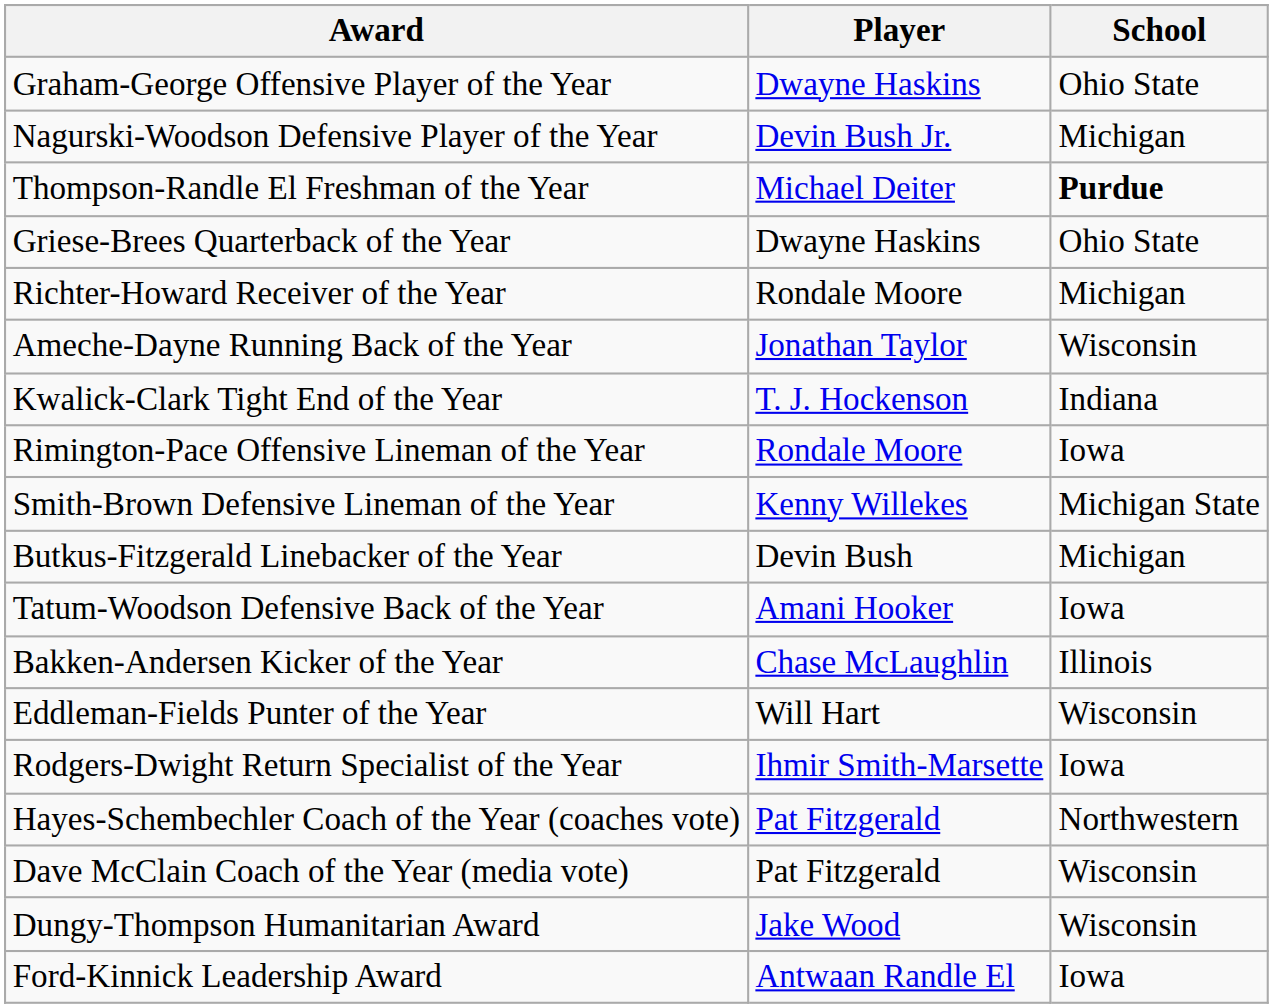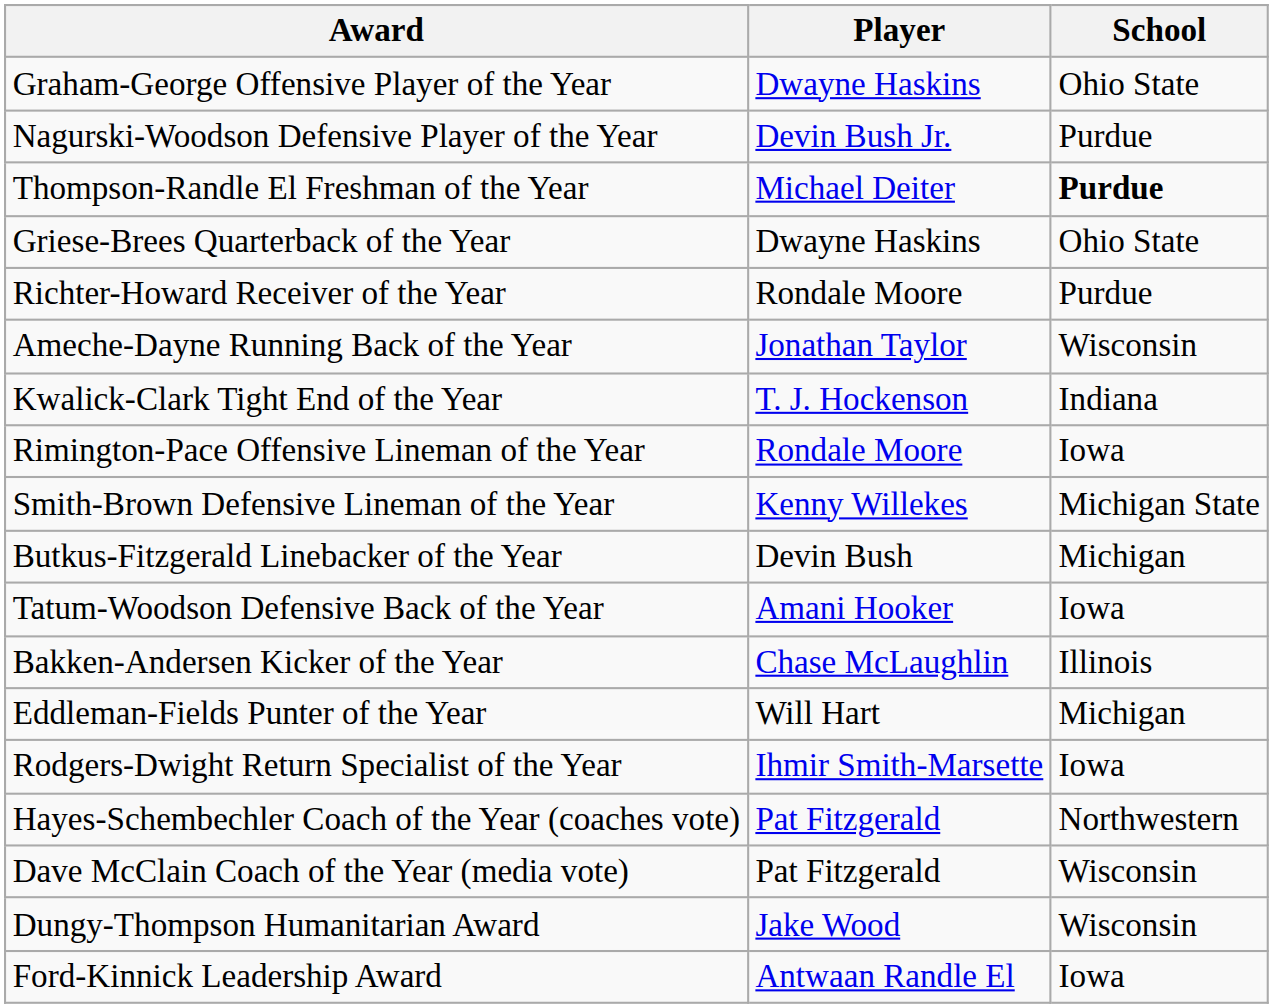 <table class="wikitable sortable">
 <tr>
 <th>Award</th>
 <th>Player</th>
 <th>School</th>
 </tr>
 <tr>
 <td>Graham-George Offensive Player of the Year</td>
 <td><a href='#'>Dwayne Haskins</a></td>
 <td>Ohio State</td>
 </tr>
 <tr>
 <td>Nagurski-Woodson Defensive Player of the Year</td>
 <td><a href='#'>Devin Bush Jr.</a></td>
-<td>Michigan</td>
+<td>Purdue</td>
 </tr>
 <tr>
 <td>Thompson-Randle El Freshman of the Year</td>
 <td><a href='#'>Michael Deiter</a></td>
 <td><strong>Purdue</strong></td>
 </tr>
 <tr>
 <td>Griese-Brees Quarterback of the Year</td>
 <td>Dwayne Haskins</td>
 <td>Ohio State</td>
 </tr>
 <tr>
 <td>Richter-Howard Receiver of the Year</td>
 <td>Rondale Moore</td>
-<td>Michigan</td>
+<td>Purdue</td>
 </tr>
 <tr>
 <td>Ameche-Dayne Running Back of the Year</td>
 <td><a href='#'>Jonathan Taylor</a></td>
 <td>Wisconsin</td>
 </tr>
 <tr>
 <td>Kwalick-Clark Tight End of the Year</td>
 <td><a href='#'>T. J. Hockenson</a></td>
 <td>Indiana</td>
 </tr>
 <tr>
 <td>Rimington-Pace Offensive Lineman of the Year</td>
 <td><a href='#'>Rondale Moore</a></td>
 <td>Iowa</td>
 </tr>
 <tr>
 <td>Smith-Brown Defensive Lineman of the Year</td>
 <td><a href='#'>Kenny Willekes</a></td>
 <td>Michigan State</td>
 </tr>
 <tr>
 <td>Butkus-Fitzgerald Linebacker of the Year</td>
 <td>Devin Bush</td>
 <td>Michigan</td>
 </tr>
 <tr>
 <td>Tatum-Woodson Defensive Back of the Year</td>
 <td><a href='#'>Amani Hooker</a></td>
 <td>Iowa</td>
 </tr>
 <tr>
 <td>Bakken-Andersen Kicker of the Year</td>
 <td><a href='#'>Chase McLaughlin</a></td>
 <td>Illinois</td>
 </tr>
 <tr>
 <td>Eddleman-Fields Punter of the Year</td>
 <td>Will Hart</td>
-<td>Wisconsin</td>
+<td>Michigan</td>
 </tr>
 <tr>
 <td>Rodgers-Dwight Return Specialist of the Year</td>
 <td><a href='#'>Ihmir Smith-Marsette</a></td>
 <td>Iowa</td>
 </tr>
 <tr>
 <td>Hayes-Schembechler Coach of the Year (coaches vote)</td>
 <td><a href='#'>Pat Fitzgerald</a></td>
 <td>Northwestern</td>
 </tr>
 <tr>
 <td>Dave McClain Coach of the Year (media vote)</td>
 <td>Pat Fitzgerald</td>
 <td>Wisconsin</td>
 </tr>
 <tr>
 <td>Dungy-Thompson Humanitarian Award</td>
 <td><a href='#'>Jake Wood</a></td>
 <td>Wisconsin</td>
 </tr>
 <tr>
 <td>Ford-Kinnick Leadership Award</td>
 <td><a href='#'>Antwaan Randle El</a></td>
 <td>Iowa</td>
 </tr>
 </table>
